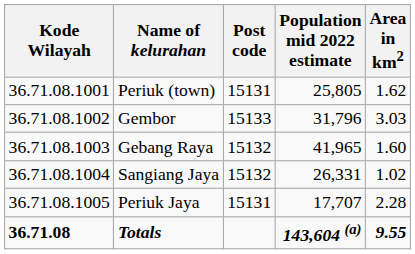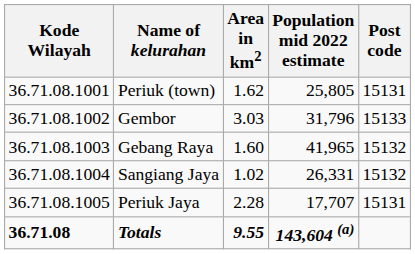 <table class="wikitable">
 <tr>
 <th>Kode <br>Wilayah</th>
 <th>Name of <br> <em>kelurahan</em></th>
+<th>Area <br>in <br>km<sup>2</sup></th>
+<th>Population<br>mid 2022<br>estimate</th>
 <th>Post<br>code</th>
-<th>Population<br>mid 2022<br>estimate</th>
-<th>Area <br>in <br>km<sup>2</sup></th>
 </tr>
 <tr>
 <td>36.71.08.1001</td>
 <td>Periuk (town)</td>
+<td align="right">1.62</td>
+<td align="right">25,805</td>
 <td>15131</td>
-<td align="right">25,805</td>
-<td align="right">1.62</td>
 </tr>
 <tr>
 <td>36.71.08.1002</td>
 <td>Gembor</td>
+<td align="right">3.03</td>
+<td align="right">31,796</td>
 <td>15133</td>
-<td align="right">31,796</td>
-<td align="right">3.03</td>
 </tr>
 <tr>
 <td>36.71.08.1003</td>
 <td>Gebang Raya</td>
+<td align="right">1.60</td>
+<td align="right">41,965</td>
 <td>15132</td>
-<td align="right">41,965</td>
-<td align="right">1.60</td>
 </tr>
 <tr>
 <td>36.71.08.1004</td>
 <td>Sangiang Jaya</td>
+<td align="right">1.02</td>
+<td align="right">26,331</td>
 <td>15132</td>
-<td align="right">26,331</td>
-<td align="right">1.02</td>
 </tr>
 <tr>
 <td>36.71.08.1005</td>
 <td>Periuk Jaya</td>
+<td align="right">2.28</td>
+<td align="right">17,707</td>
 <td>15131</td>
-<td align="right">17,707</td>
-<td align="right">2.28</td>
 </tr>
 <tr>
 <td><strong>36.71.08</strong></td>
 <td><strong><em>Totals</em></strong></td>
+<td align="right"><strong><em>9.55</em></strong></td>
+<td align="right"><strong><em>143,604 <sup>(a)</sup></em></strong></td>
 <td></td>
-<td align="right"><strong><em>143,604 <sup>(a)</sup></em></strong></td>
-<td align="right"><strong><em>9.55</em></strong></td>
 </tr>
 </table>
